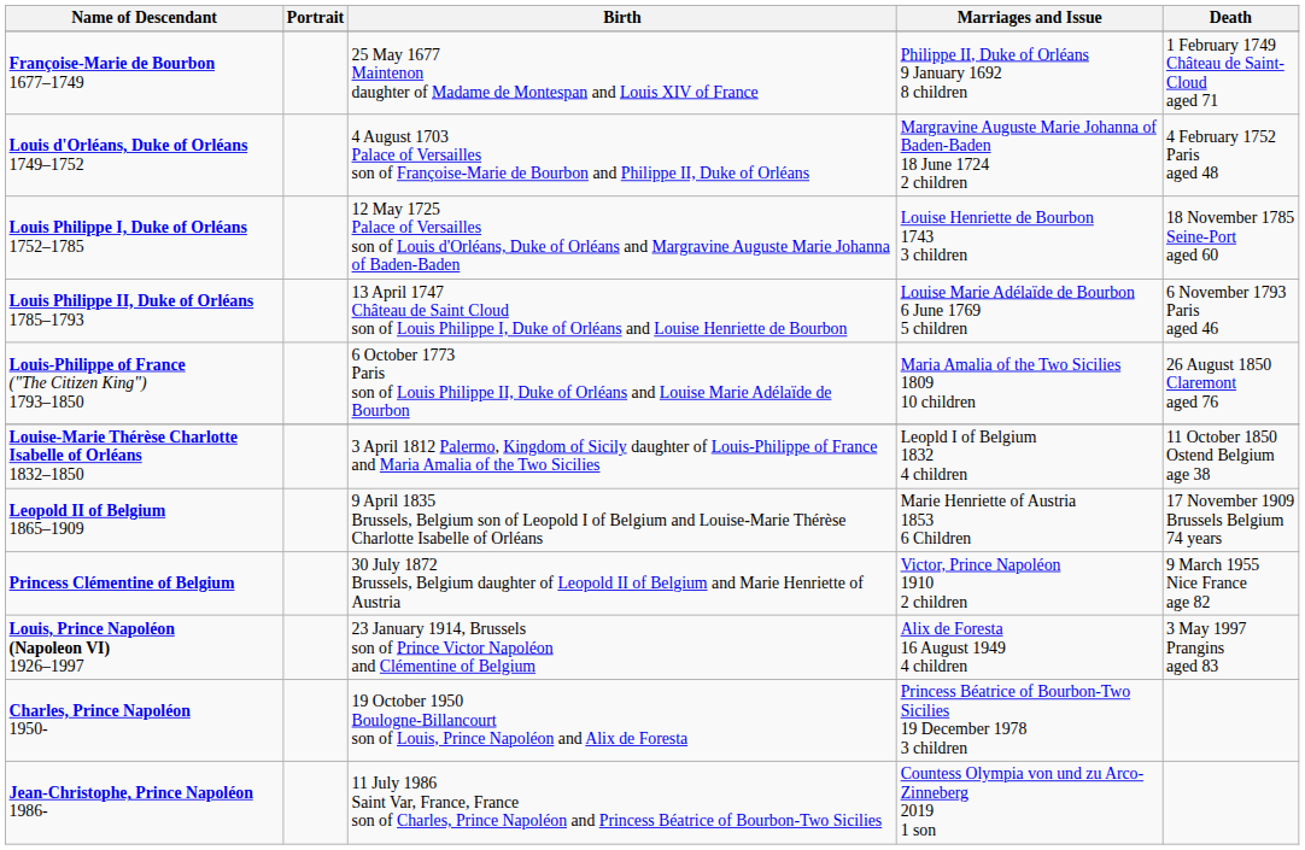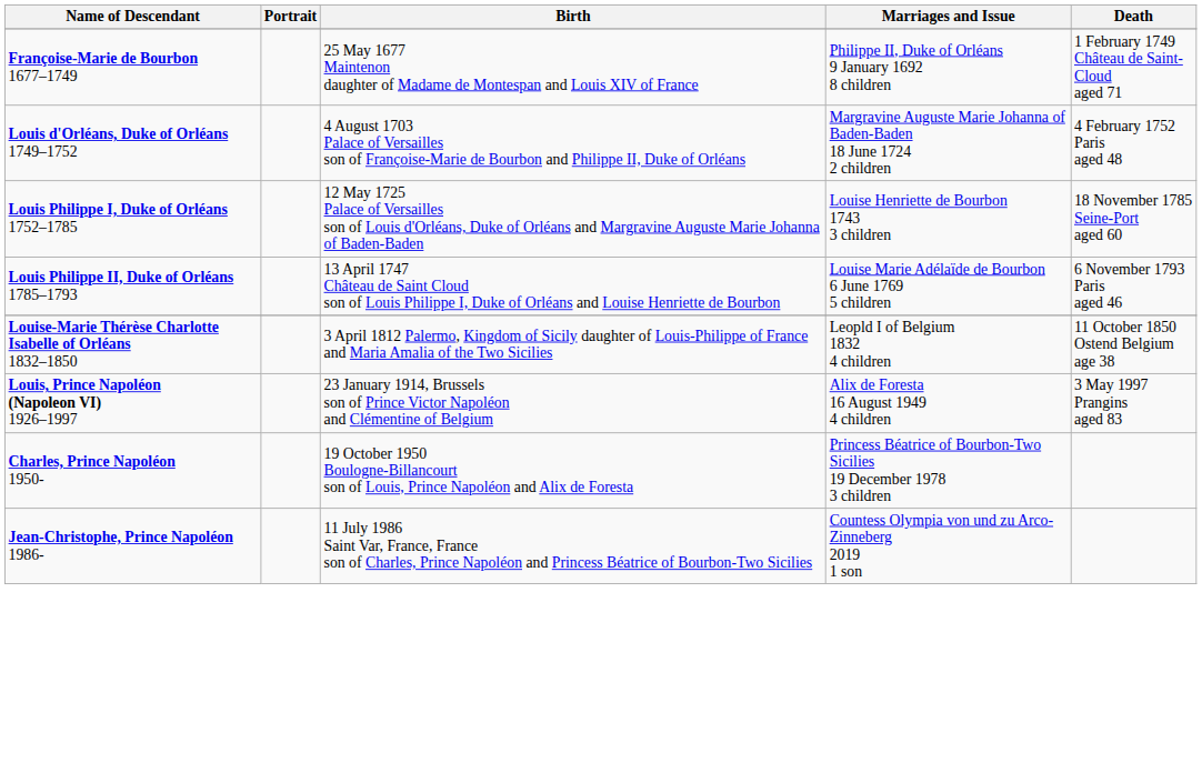 <table class="wikitable">
 <tr ->
 <th>Name of Descendant</th>
 <th>Portrait</th>
 <th>Birth</th>
 <th>Marriages and Issue</th>
 <th>Death</th>
 </tr>
 <tr ->
 </tr>
 <tr>
 <td><strong><a href='#'>Françoise-Marie de Bourbon</a></strong><br>1677–1749</td>
 <td></td>
 <td>25 May 1677<br><a href='#'>Maintenon</a><br>daughter of <a href='#'>Madame de Montespan</a> and <a href='#'>Louis XIV of France</a></td>
 <td><a href='#'>Philippe II, Duke of Orléans</a><br>9 January 1692<br>8 children</td>
 <td>1 February 1749<br><a href='#'>Château de Saint-Cloud</a><br>aged 71</td>
 </tr>
 <tr>
 <td><strong><a href='#'>Louis d'Orléans, Duke of Orléans</a></strong><br>1749–1752</td>
 <td></td>
 <td>4 August 1703<br><a href='#'>Palace of Versailles</a><br>son of <a href='#'>Françoise-Marie de Bourbon</a> and <a href='#'>Philippe II, Duke of Orléans</a></td>
 <td><a href='#'>Margravine Auguste Marie Johanna of Baden-Baden</a><br>18 June 1724<br>2 children</td>
 <td>4 February 1752<br>Paris<br>aged 48</td>
 </tr>
 <tr>
 <td><strong><a href='#'>Louis Philippe I, Duke of Orléans</a></strong><br>1752–1785</td>
 <td></td>
 <td>12 May 1725<br><a href='#'>Palace of Versailles</a><br>son of <a href='#'>Louis d'Orléans, Duke of Orléans</a> and <a href='#'>Margravine Auguste Marie Johanna of Baden-Baden</a></td>
 <td><a href='#'>Louise Henriette de Bourbon</a><br>1743<br>3 children</td>
 <td>18 November 1785<br><a href='#'>Seine-Port</a><br>aged 60</td>
 </tr>
 <tr>
 <td><strong><a href='#'>Louis Philippe II, Duke of Orléans</a></strong><br>1785–1793</td>
 <td></td>
 <td>13 April 1747<br><a href='#'>Château de Saint Cloud</a><br>son of <a href='#'>Louis Philippe I, Duke of Orléans</a> and <a href='#'>Louise Henriette de Bourbon</a></td>
 <td><a href='#'>Louise Marie Adélaïde de Bourbon</a><br>6 June 1769<br>5 children</td>
 <td>6 November 1793<br>Paris<br>aged 46</td>
 </tr>
 <tr>
-<td><strong><a href='#'>Louis-Philippe of France</a></strong><br><em>("The Citizen King")</em><br>1793–1850</td>
-<td></td>
-<td>6 October 1773<br>Paris<br>son of <a href='#'>Louis Philippe II, Duke of Orléans</a> and <a href='#'>Louise Marie Adélaïde de Bourbon</a></td>
-<td><a href='#'>Maria Amalia of the Two Sicilies</a><br>1809<br>10 children</td>
-<td>26 August 1850<br><a href='#'>Claremont</a><br>aged 76</td>
-</tr>
-<tr>
 </tr>
 <tr>
 <td><strong><a href='#'>Louise-Marie Thérèse Charlotte Isabelle of Orléans</a></strong><br>1832–1850</td>
 <td></td>
 <td>3 April 1812 <a href='#'>Palermo</a>, <a href='#'>Kingdom of Sicily</a> daughter of <a href='#'>Louis-Philippe of France</a> and <a href='#'>Maria Amalia of the Two Sicilies</a></td>
 <td>Leopld I of Belgium<br>1832<br>4 children</td>
 <td>11 October  1850<br>Ostend Belgium<br>age 38</td>
-</tr>
-<tr>
-<td><strong><a href='#'>Leopold II of Belgium</a></strong><br>1865–1909</td>
-<td></td>
-<td>9 April 1835<br>Brussels, Belgium son of Leopold I of Belgium and Louise-Marie Thérèse Charlotte Isabelle of Orléans<br></td>
-<td>Marie Henriette of Austria<br>1853<br>6 Children</td>
-<td>17 November 1909<br>Brussels Belgium<br>74 years</td>
-</tr>
-<tr>
-<td><strong><a href='#'>Princess Clémentine of Belgium</a></strong></td>
-<td></td>
-<td>30 July 1872 <br>Brussels, Belgium daughter of <a href='#'>Leopold II of Belgium</a> and Marie Henriette of Austria</td>
-<td><a href='#'>Victor, Prince Napoléon</a><br>1910<br>2 children</td>
-<td>9 March 1955<br>Nice France<br>age 82</td>
 </tr>
 <tr>
 <td><strong><a href='#'>Louis, Prince Napoléon</a></strong><br><strong>(Napoleon VI)</strong><br>1926–1997</td>
 <td></td>
 <td>23 January 1914, Brussels<br>son of <a href='#'>Prince Victor Napoléon</a><br>and <a href='#'>Clémentine of Belgium</a></td>
 <td><a href='#'>Alix de Foresta</a><br>16 August 1949<br>4 children</td>
 <td>3 May 1997<br>Prangins<br>aged 83</td>
 </tr>
 <tr>
 <td><strong><a href='#'>Charles, Prince Napoléon</a></strong><br>1950-</td>
 <td></td>
 <td>19 October 1950<br><a href='#'>Boulogne-Billancourt</a><br>son of <a href='#'>Louis, Prince Napoléon</a> and <a href='#'>Alix de Foresta</a></td>
 <td><a href='#'>Princess Béatrice of Bourbon-Two Sicilies</a><br>19 December 1978<br>3 children<br></td>
 </tr>
 <tr>
 <td><strong><a href='#'>Jean-Christophe, Prince Napoléon</a></strong><br>1986-</td>
 <td></td>
 <td>11 July 1986<br>Saint Var, France, France<br>son of <a href='#'>Charles, Prince Napoléon</a> and <a href='#'>Princess Béatrice of Bourbon-Two Sicilies</a></td>
 <td><a href='#'>Countess Olympia von und zu Arco-Zinneberg</a><br>2019<br>1 son<br></td>
 <td></td>
 </tr>
 </table>
